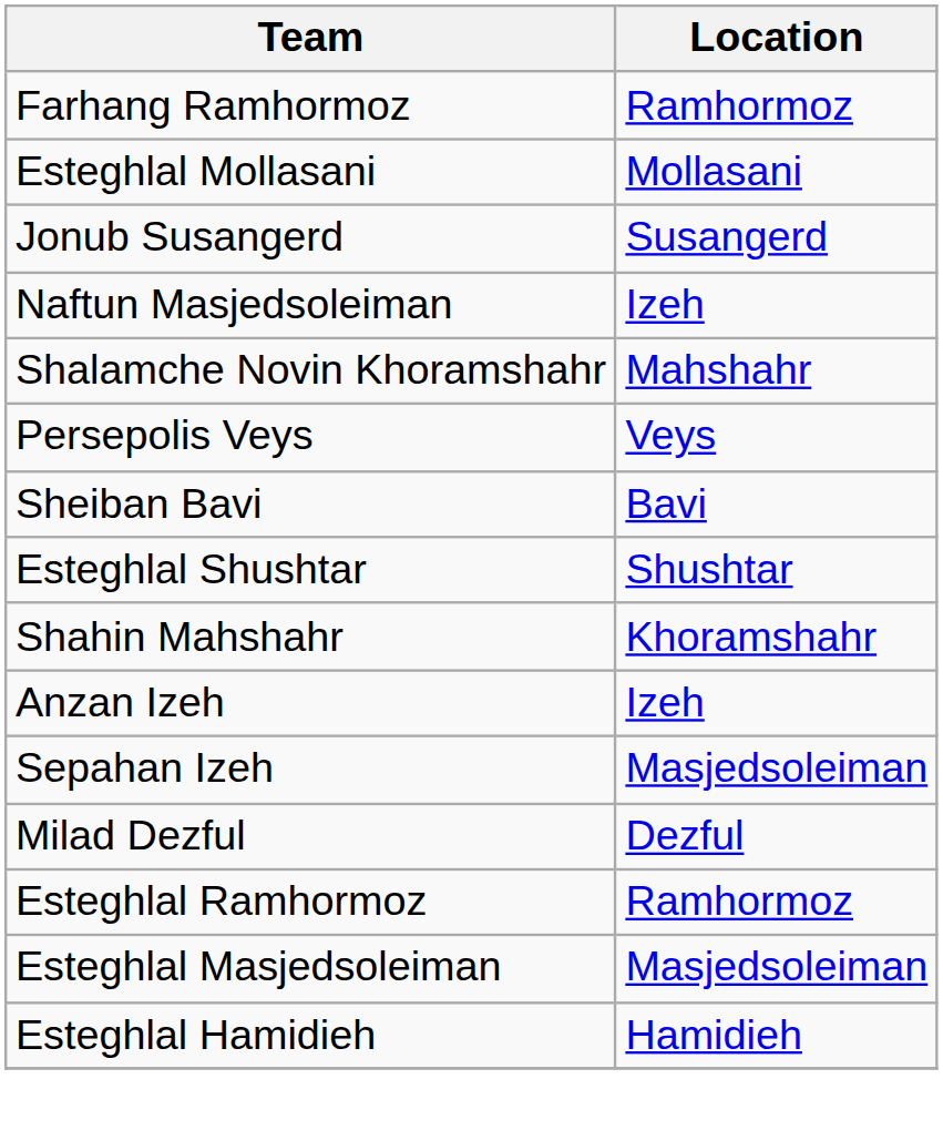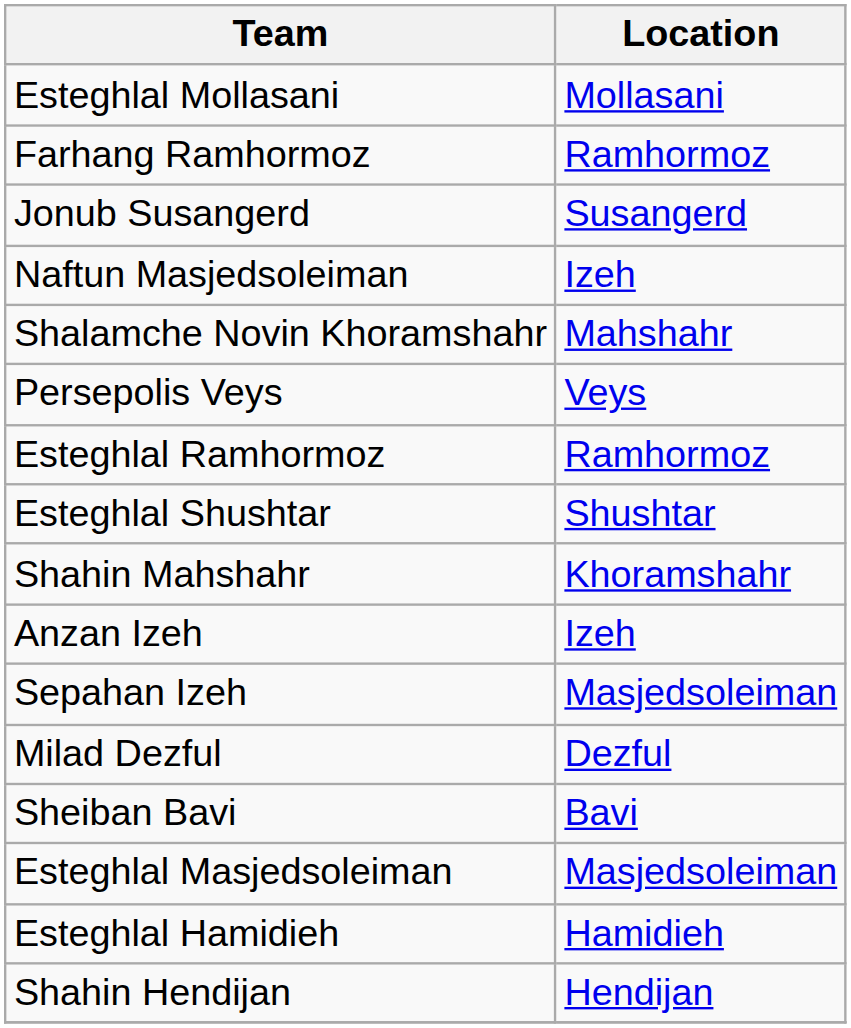 <table class="wikitable sortable">
 <tr>
 <th>Team</th>
 <th>Location</th>
 </tr>
 <tr>
+<td>Esteghlal Mollasani</td>
+<td><a href='#'>Mollasani</a></td>
+</tr>
+<tr>
 <td>Farhang Ramhormoz</td>
 <td><a href='#'>Ramhormoz</a></td>
-</tr>
-<tr>
-<td>Esteghlal Mollasani</td>
-<td><a href='#'>Mollasani</a></td>
 </tr>
 <tr>
 <td>Jonub Susangerd</td>
 <td><a href='#'>Susangerd</a></td>
 </tr>
 <tr>
 <td>Naftun Masjedsoleiman</td>
 <td><a href='#'>Izeh</a></td>
 </tr>
 <tr>
 <td>Shalamche Novin Khoramshahr</td>
 <td><a href='#'>Mahshahr</a></td>
 </tr>
 <tr>
 <td>Persepolis Veys</td>
 <td><a href='#'>Veys</a></td>
 </tr>
 <tr>
-<td>Sheiban Bavi</td>
-<td><a href='#'>Bavi</a></td>
+<td>Esteghlal Ramhormoz</td>
+<td><a href='#'>Ramhormoz</a></td>
 </tr>
 <tr>
 <td>Esteghlal Shushtar</td>
 <td><a href='#'>Shushtar</a></td>
 </tr>
 <tr>
 <td>Shahin Mahshahr</td>
 <td><a href='#'>Khoramshahr</a></td>
 </tr>
 <tr>
 <td>Anzan Izeh</td>
 <td><a href='#'>Izeh</a></td>
 </tr>
 <tr>
 <td>Sepahan Izeh</td>
 <td><a href='#'>Masjedsoleiman</a></td>
 </tr>
 <tr>
 <td>Milad Dezful</td>
 <td><a href='#'>Dezful</a></td>
 </tr>
 <tr>
-<td>Esteghlal Ramhormoz</td>
-<td><a href='#'>Ramhormoz</a></td>
+<td>Sheiban Bavi</td>
+<td><a href='#'>Bavi</a></td>
 </tr>
 <tr>
 <td>Esteghlal Masjedsoleiman</td>
 <td><a href='#'>Masjedsoleiman</a></td>
 </tr>
 <tr>
 <td>Esteghlal Hamidieh</td>
 <td><a href='#'>Hamidieh</a></td>
 </tr>
 <tr>
+<td>Shahin Hendijan</td>
+<td><a href='#'>Hendijan</a></td>
+</tr>
+<tr>
 </tr>
 </table>
